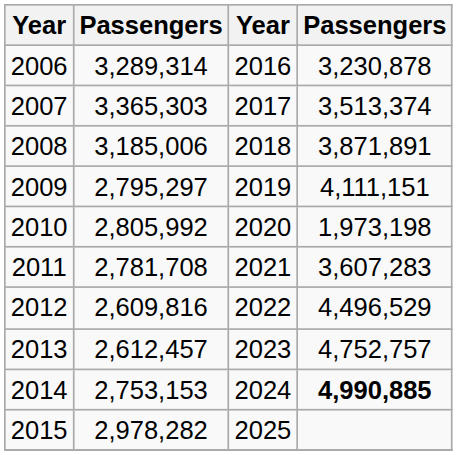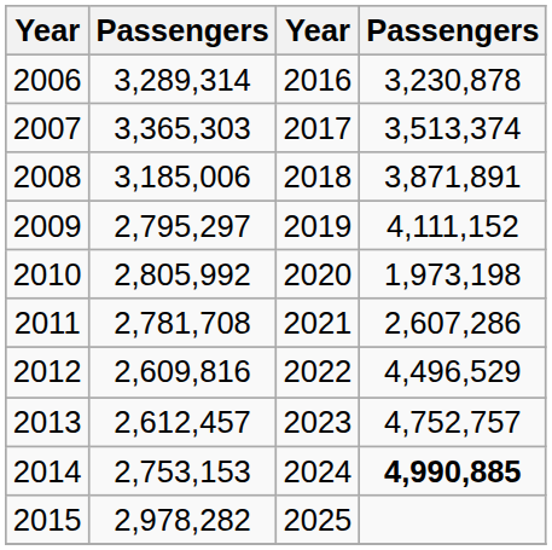 <table class="wikitable sortable" style="font-size: 95%">
 <tr>
 <th>Year</th>
 <th>Passengers</th>
 <th>Year</th>
 <th>Passengers</th>
 </tr>
 <tr>
 <td align=center>2006</td>
 <td align=center>3,289,314</td>
 <td align=center>2016</td>
 <td align=center>3,230,878</td>
 </tr>
 <tr>
 <td align=center>2007</td>
 <td align=center>3,365,303</td>
 <td align=center>2017</td>
 <td align=center>3,513,374</td>
 </tr>
 <tr>
 <td align=center>2008</td>
 <td align=center>3,185,006</td>
 <td align=center>2018</td>
 <td align=center>3,871,891</td>
 </tr>
 <tr>
 <td align=center>2009</td>
 <td align=center>2,795,297</td>
 <td align=center>2019</td>
-<td align=center>4,111,151</td>
+<td align=center>4,111,152</td>
 </tr>
 <tr>
 <td align=center>2010</td>
 <td align=center>2,805,992</td>
 <td align=center>2020</td>
 <td align=center>1,973,198</td>
 </tr>
 <tr>
 <td align=center>2011</td>
 <td align=center>2,781,708</td>
 <td align=center>2021</td>
-<td align=center>3,607,283</td>
+<td align=center>2,607,286</td>
 </tr>
 <tr>
 <td align=center>2012</td>
 <td align=center>2,609,816</td>
 <td align=center>2022</td>
 <td align=center>4,496,529</td>
 </tr>
 <tr>
 <td align=center>2013</td>
 <td align=center>2,612,457</td>
 <td align=center>2023</td>
 <td align=center>4,752,757</td>
 </tr>
 <tr>
 <td align=center>2014</td>
 <td align=center>2,753,153</td>
 <td align=center>2024</td>
 <td align=center><strong>4,990,885</strong></td>
 </tr>
 <tr>
 <td align=center>2015</td>
 <td align=center>2,978,282</td>
 <td align=center>2025</td>
 <td></td>
 </tr>
 <tr>
 </tr>
 </table>
